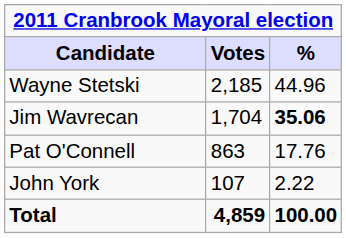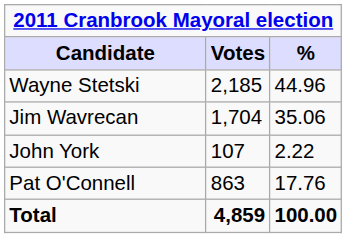 <table class="wikitable sortable">
 <tr>
 <td colspan="3" style="text-align:center;"><strong><a href='#'>2011 Cranbrook Mayoral election</a></strong></td>
 </tr>
 <tr>
 <th style="background:#ddf; width:150px;">Candidate</th>
 <th style="background:#ddf;">Votes</th>
 <th style="background:#ddf;">%</th>
 </tr>
 <tr>
 <td>Wayne Stetski</td>
 <td>2,185</td>
 <td>44.96</td>
 </tr>
 <tr>
 <td>Jim Wavrecan</td>
 <td>1,704</td>
-<td><strong>35.06</strong></td>
+<td>35.06</td>
+</tr>
+<tr>
+<td>John York</td>
+<td>107</td>
+<td>2.22</td>
 </tr>
 <tr>
 <td>Pat O'Connell</td>
 <td>863</td>
 <td>17.76</td>
 </tr>
 <tr>
-<td>John York</td>
-<td>107</td>
-<td>2.22</td>
-</tr>
-<tr>
 <td><strong>Total</strong></td>
 <td align=right><strong>4,859</strong></td>
 <td align=right><strong>100.00</strong></td>
 </tr>
 </table>
